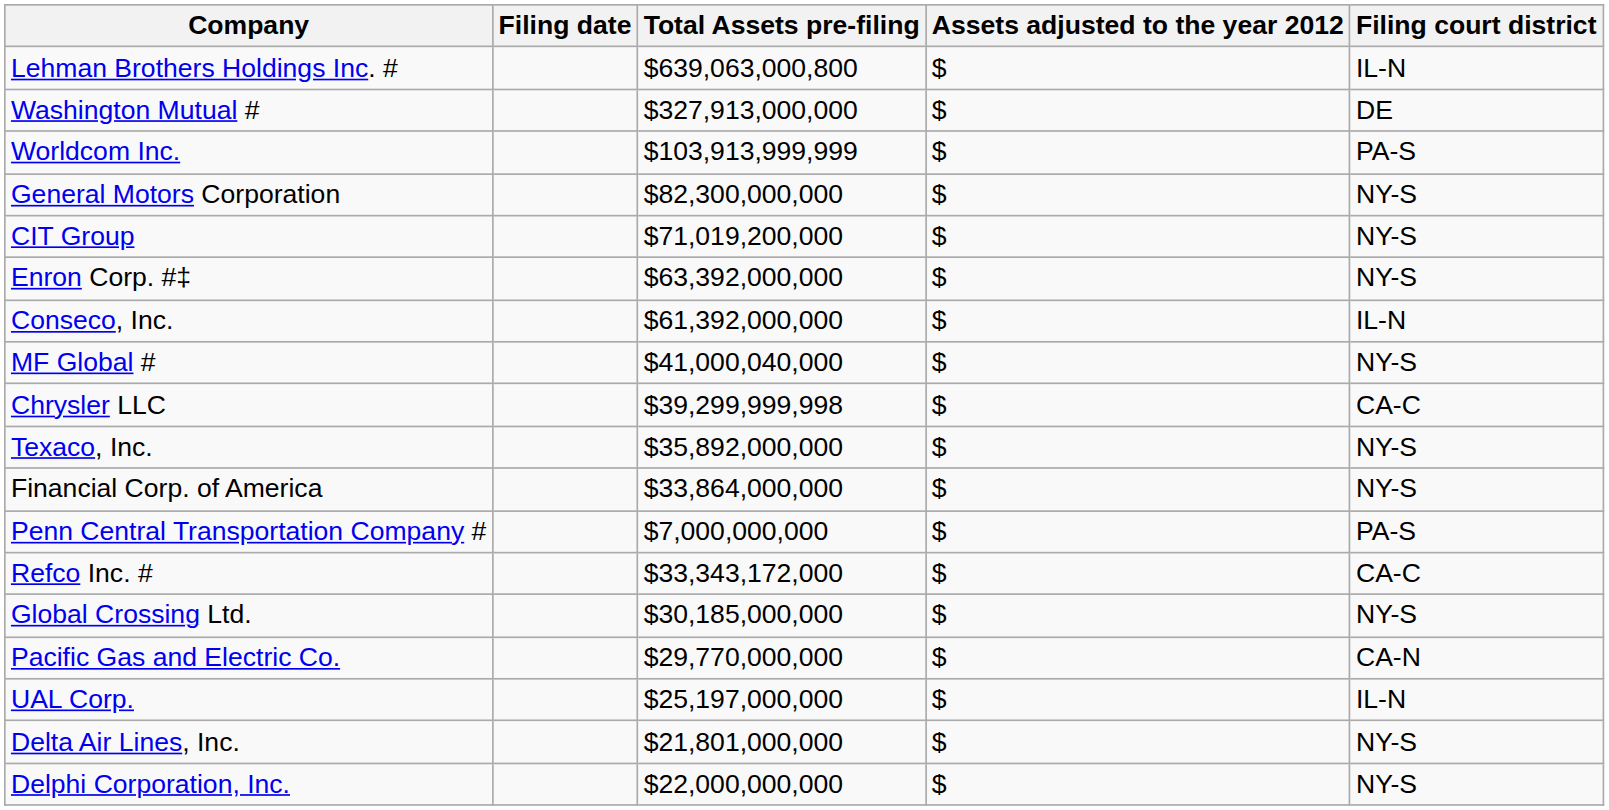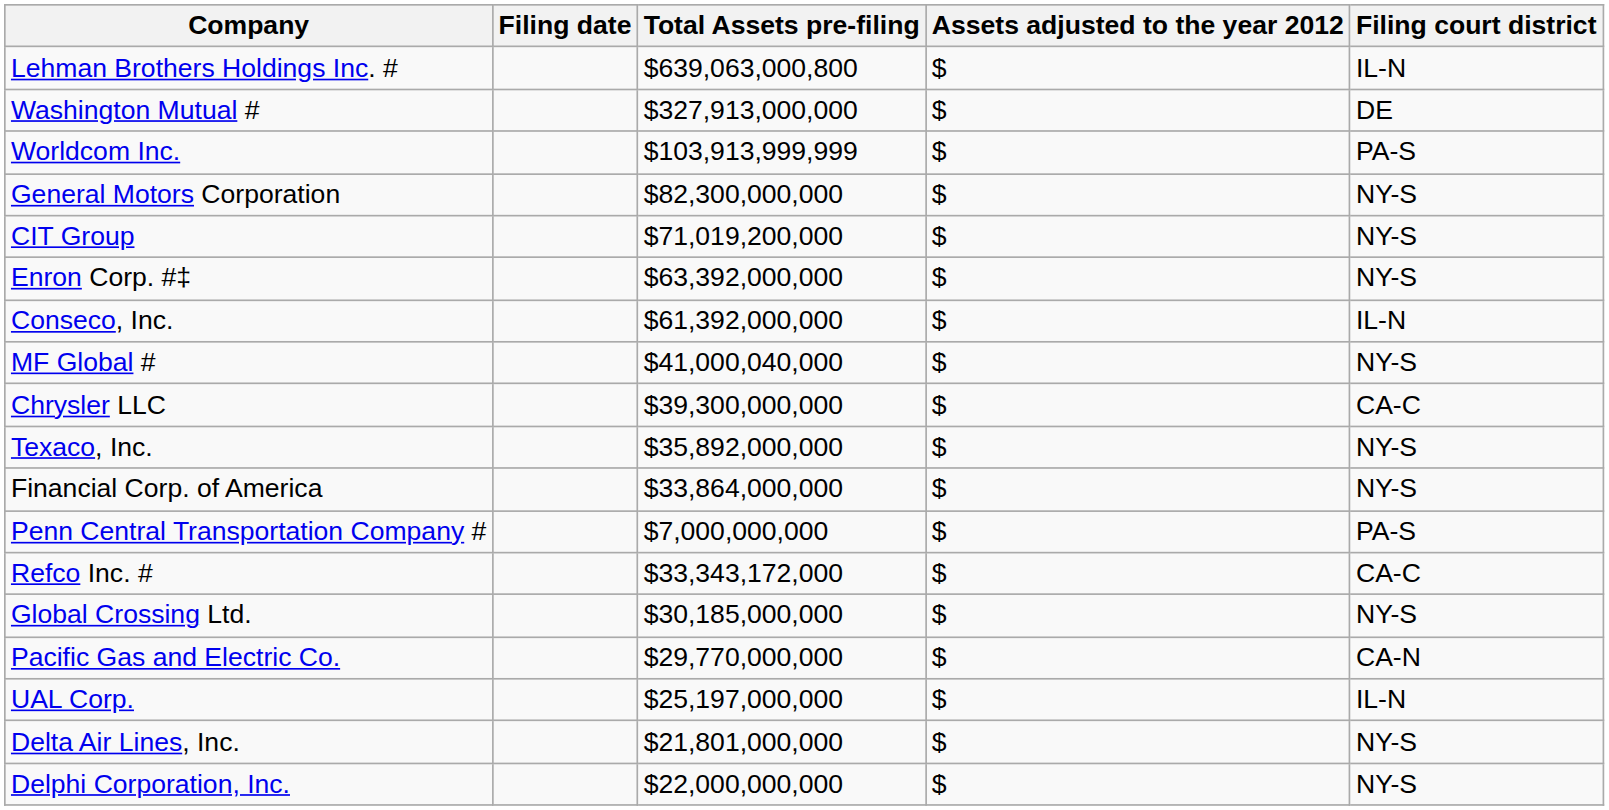 <table class="wikitable sortable" border="1">
 <tr>
 <th>Company</th>
 <th>Filing date</th>
 <th>Total Assets pre-filing</th>
 <th>Assets adjusted to the year 2012</th>
 <th>Filing court district</th>
 </tr>
 <tr>
 <td><a href='#'>Lehman Brothers Holdings Inc</a>. #</td>
 <td></td>
 <td>$639,063,000,800</td>
 <td>$</td>
 <td>IL-N</td>
 </tr>
 <tr>
 <td><a href='#'>Washington Mutual</a> #</td>
 <td></td>
 <td>$327,913,000,000</td>
 <td>$</td>
 <td>DE</td>
 </tr>
 <tr>
 <td><a href='#'>Worldcom Inc.</a></td>
 <td></td>
 <td>$103,913,999,999</td>
 <td>$</td>
 <td>PA-S</td>
 </tr>
 <tr>
 <td><a href='#'>General Motors</a> Corporation</td>
 <td></td>
 <td>$82,300,000,000</td>
 <td>$</td>
 <td>NY-S</td>
 </tr>
 <tr>
 <td><a href='#'>CIT Group</a></td>
 <td></td>
 <td>$71,019,200,000</td>
 <td>$</td>
 <td>NY-S</td>
 </tr>
 <tr>
 <td><a href='#'>Enron</a> Corp. #‡</td>
 <td></td>
 <td>$63,392,000,000</td>
 <td>$</td>
 <td>NY-S</td>
 </tr>
 <tr>
 <td><a href='#'>Conseco</a>, Inc.</td>
 <td></td>
 <td>$61,392,000,000</td>
 <td>$</td>
 <td>IL-N</td>
 </tr>
 <tr>
 <td><a href='#'>MF Global</a> #</td>
 <td></td>
 <td>$41,000,040,000</td>
 <td>$</td>
 <td>NY-S</td>
 </tr>
 <tr>
 <td><a href='#'>Chrysler</a> LLC</td>
 <td></td>
-<td>$39,299,999,998</td>
+<td>$39,300,000,000</td>
 <td>$</td>
 <td>CA-C</td>
 </tr>
 <tr>
 <td><a href='#'>Texaco</a>, Inc.</td>
 <td></td>
 <td>$35,892,000,000</td>
 <td>$</td>
 <td>NY-S</td>
 </tr>
 <tr>
 <td>Financial Corp. of America</td>
 <td></td>
 <td>$33,864,000,000</td>
 <td>$</td>
 <td>NY-S</td>
 </tr>
 <tr>
 <td><a href='#'>Penn Central Transportation Company</a> #</td>
 <td></td>
 <td>$7,000,000,000</td>
 <td>$</td>
 <td>PA-S</td>
 </tr>
 <tr>
 <td><a href='#'>Refco</a> Inc. #</td>
 <td></td>
 <td>$33,343,172,000</td>
 <td>$</td>
 <td>CA-C</td>
 </tr>
 <tr>
 <td><a href='#'>Global Crossing</a> Ltd.</td>
 <td></td>
 <td>$30,185,000,000</td>
 <td>$</td>
 <td>NY-S</td>
 </tr>
 <tr>
 <td><a href='#'>Pacific Gas and Electric Co.</a></td>
 <td></td>
 <td>$29,770,000,000</td>
 <td>$</td>
 <td>CA-N</td>
 </tr>
 <tr>
 <td><a href='#'>UAL Corp.</a></td>
 <td></td>
 <td>$25,197,000,000</td>
 <td>$</td>
 <td>IL-N</td>
 </tr>
 <tr>
 <td><a href='#'>Delta Air Lines</a>, Inc.</td>
 <td></td>
 <td>$21,801,000,000</td>
 <td>$</td>
 <td>NY-S</td>
 </tr>
 <tr>
 <td><a href='#'>Delphi Corporation, Inc.</a></td>
 <td></td>
 <td>$22,000,000,000</td>
 <td>$</td>
 <td>NY-S</td>
 </tr>
 </table>
